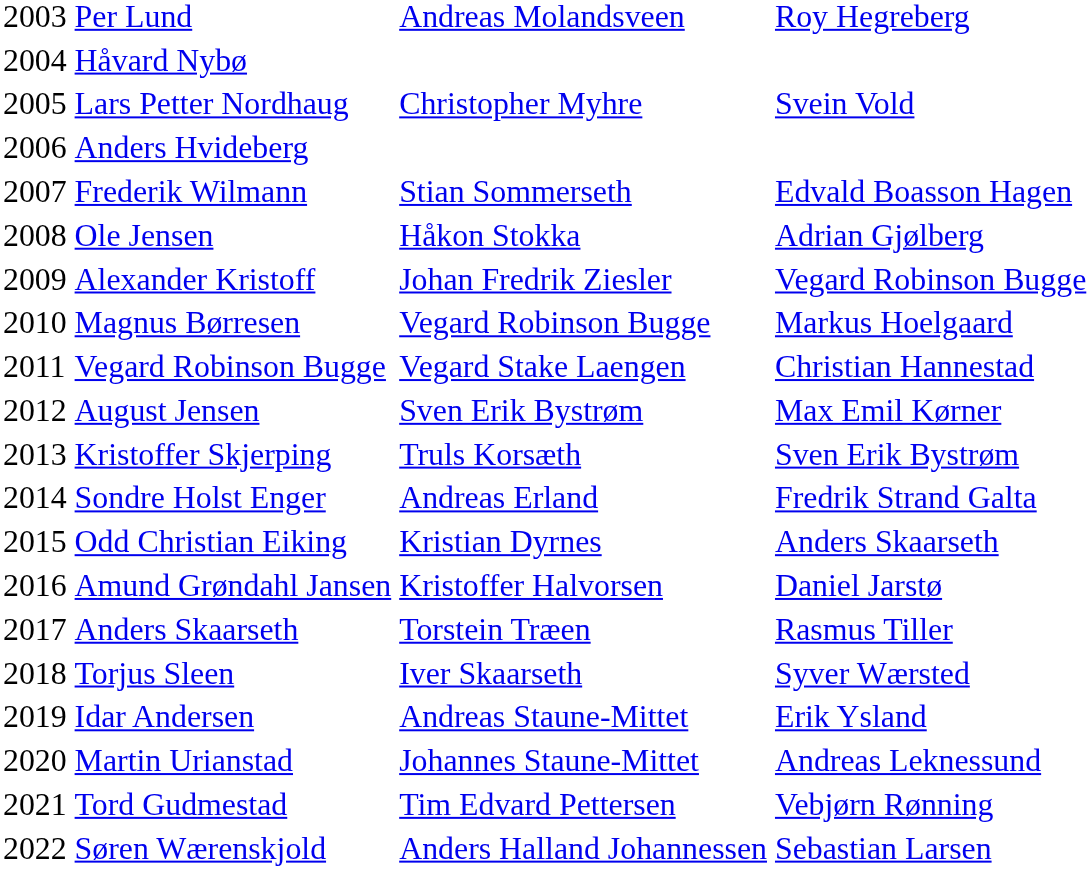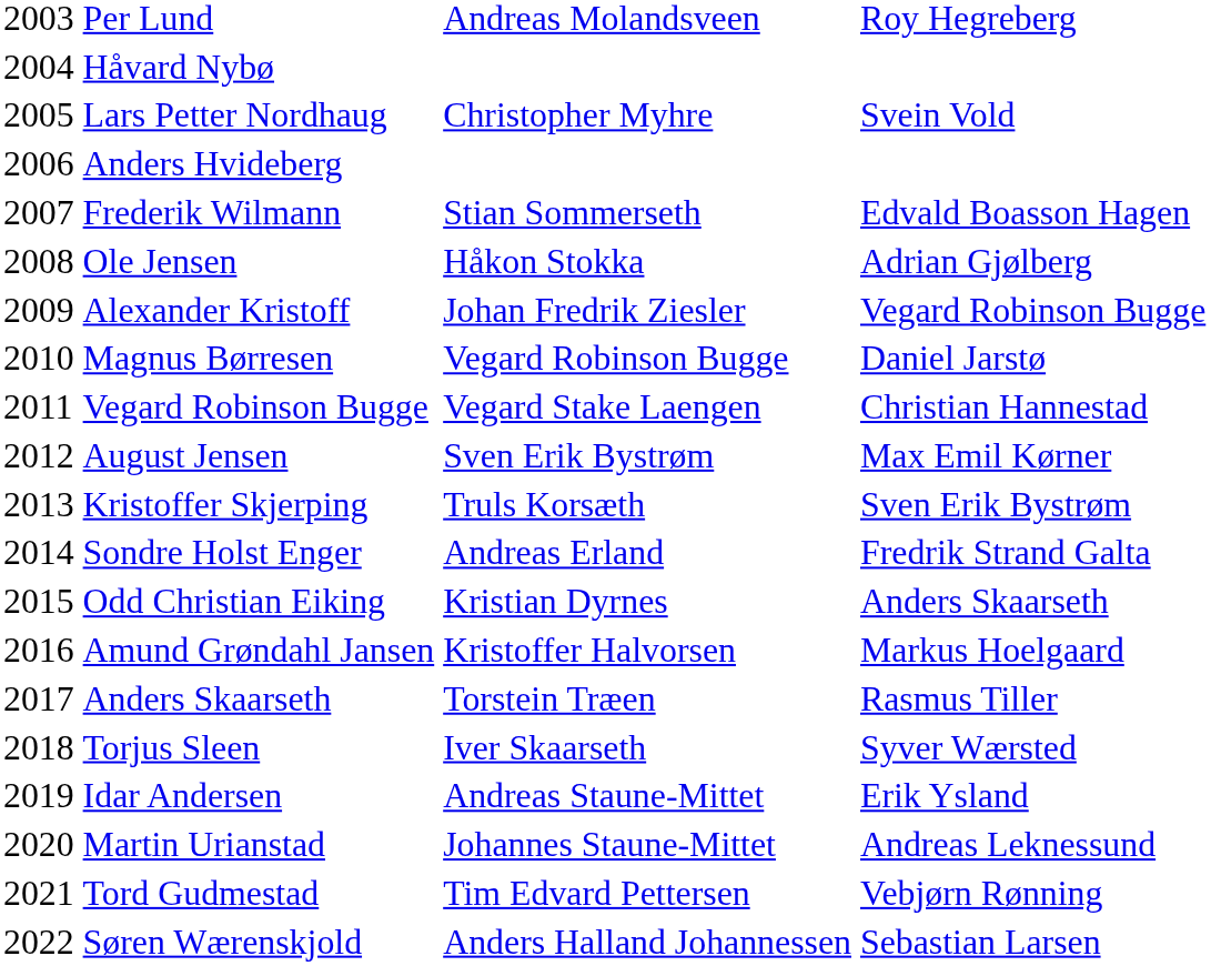 <table>
 <tr>
 <td>2003</td>
 <td><a href='#'>Per Lund</a></td>
 <td><a href='#'>Andreas Molandsveen</a></td>
 <td><a href='#'>Roy Hegreberg</a></td>
 </tr>
 <tr>
 <td>2004</td>
 <td><a href='#'>Håvard Nybø</a></td>
 <td></td>
 <td></td>
 </tr>
 <tr>
 <td>2005</td>
 <td><a href='#'>Lars Petter Nordhaug</a></td>
 <td><a href='#'>Christopher Myhre</a></td>
 <td><a href='#'>Svein Vold</a></td>
 </tr>
 <tr>
 <td>2006</td>
 <td><a href='#'>Anders Hvideberg</a></td>
 <td></td>
 <td></td>
 </tr>
 <tr>
 <td>2007</td>
 <td><a href='#'>Frederik Wilmann</a></td>
 <td><a href='#'>Stian Sommerseth</a></td>
 <td><a href='#'>Edvald Boasson Hagen</a></td>
 </tr>
 <tr>
 <td>2008</td>
 <td><a href='#'>Ole Jensen</a></td>
 <td><a href='#'>Håkon Stokka</a></td>
 <td><a href='#'>Adrian Gjølberg</a></td>
 </tr>
 <tr>
 <td>2009</td>
 <td><a href='#'>Alexander Kristoff</a></td>
 <td><a href='#'>Johan Fredrik Ziesler</a></td>
 <td><a href='#'>Vegard Robinson Bugge</a></td>
 </tr>
 <tr>
 <td>2010</td>
 <td><a href='#'>Magnus Børresen</a></td>
 <td><a href='#'>Vegard Robinson Bugge</a></td>
-<td><a href='#'>Markus Hoelgaard</a></td>
+<td><a href='#'>Daniel Jarstø</a></td>
 </tr>
 <tr>
 <td>2011</td>
 <td><a href='#'>Vegard Robinson Bugge</a></td>
 <td><a href='#'>Vegard Stake Laengen</a></td>
 <td><a href='#'>Christian Hannestad</a></td>
 </tr>
 <tr>
 <td>2012</td>
 <td><a href='#'>August Jensen</a></td>
 <td><a href='#'>Sven Erik Bystrøm</a></td>
 <td><a href='#'>Max Emil Kørner</a></td>
 </tr>
 <tr>
 <td>2013</td>
 <td><a href='#'>Kristoffer Skjerping</a></td>
 <td><a href='#'>Truls Korsæth</a></td>
 <td><a href='#'>Sven Erik Bystrøm</a></td>
 </tr>
 <tr>
 <td>2014</td>
 <td><a href='#'>Sondre Holst Enger</a></td>
 <td><a href='#'>Andreas Erland</a></td>
 <td><a href='#'>Fredrik Strand Galta</a></td>
 </tr>
 <tr>
 <td>2015</td>
 <td><a href='#'>Odd Christian Eiking</a></td>
 <td><a href='#'>Kristian Dyrnes</a></td>
 <td><a href='#'>Anders Skaarseth</a></td>
 </tr>
 <tr>
 <td>2016</td>
 <td><a href='#'>Amund Grøndahl Jansen</a></td>
 <td><a href='#'>Kristoffer Halvorsen</a></td>
-<td><a href='#'>Daniel Jarstø</a></td>
+<td><a href='#'>Markus Hoelgaard</a></td>
 </tr>
 <tr>
 <td>2017</td>
 <td><a href='#'>Anders Skaarseth</a></td>
 <td><a href='#'>Torstein Træen</a></td>
 <td><a href='#'>Rasmus Tiller</a></td>
 </tr>
 <tr>
 <td>2018</td>
 <td><a href='#'>Torjus Sleen</a></td>
 <td><a href='#'>Iver Skaarseth</a></td>
 <td><a href='#'>Syver Wærsted</a></td>
 </tr>
 <tr>
 <td>2019</td>
 <td><a href='#'>Idar Andersen</a></td>
 <td><a href='#'>Andreas Staune-Mittet</a></td>
 <td><a href='#'>Erik Ysland</a></td>
 </tr>
 <tr>
 <td>2020</td>
 <td><a href='#'>Martin Urianstad</a></td>
 <td><a href='#'>Johannes Staune-Mittet</a></td>
 <td><a href='#'>Andreas Leknessund</a></td>
 </tr>
 <tr>
 <td>2021</td>
 <td><a href='#'>Tord Gudmestad</a></td>
 <td><a href='#'>Tim Edvard Pettersen</a></td>
 <td><a href='#'>Vebjørn Rønning</a></td>
 </tr>
 <tr>
 <td>2022</td>
 <td><a href='#'>Søren Wærenskjold</a></td>
 <td><a href='#'>Anders Halland Johannessen</a></td>
 <td><a href='#'>Sebastian Larsen</a></td>
 </tr>
 </table>
